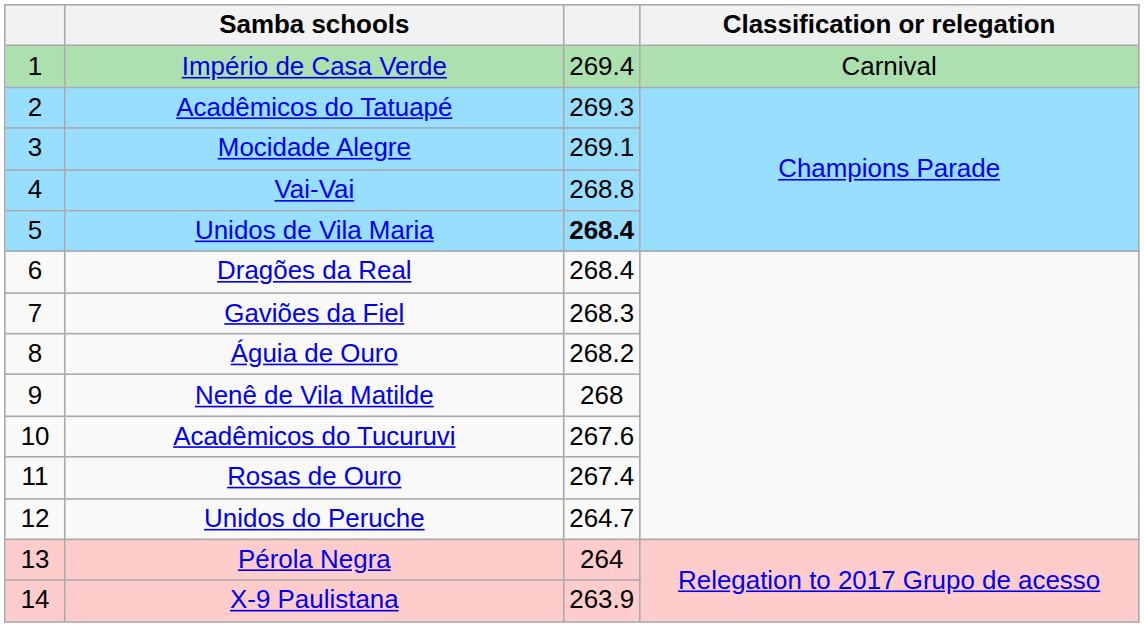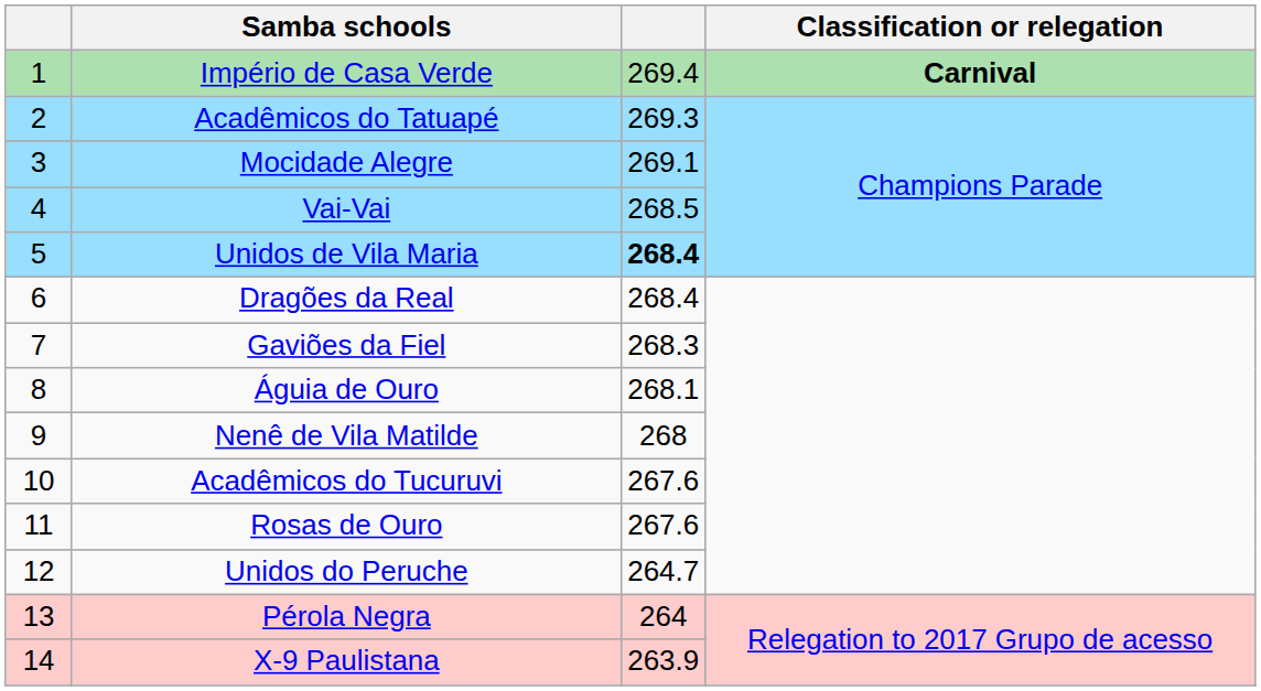 <table class="wikitable">
 <tr>
 <th width="30"></th>
 <th width="300">Samba schools</th>
 <th width="20"></th>
 <th width="300">Classification or relegation</th>
 </tr>
 <tr align="center">
 <td bgcolor=ACE1AF>1</td>
 <td bgcolor=ACE1AF><a href='#'>Império de Casa Verde</a></td>
 <td bgcolor=ACE1AF>269.4</td>
-<td bgcolor=ACE1AF>Carnival</td>
+<td bgcolor=ACE1AF><strong>Carnival</strong></td>
 </tr>
 <tr align="center">
 <td bgcolor=97DEFF>2</td>
 <td bgcolor=97DEFF><a href='#'>Acadêmicos do Tatuapé</a></td>
 <td bgcolor=97DEFF>269.3</td>
 <td rowspan="4" bgcolor=97DEFF><a href='#'><span>Champions Parade</span></a></td>
 </tr>
 <tr align="center">
 <td bgcolor=97DEFF>3</td>
 <td bgcolor=97DEFF><a href='#'>Mocidade Alegre</a></td>
 <td bgcolor=97DEFF>269.1</td>
 </tr>
 <tr align="center">
 <td bgcolor=97DEFF>4</td>
 <td bgcolor=97DEFF><a href='#'>Vai-Vai</a></td>
-<td bgcolor=97DEFF>268.8</td>
+<td bgcolor=97DEFF>268.5</td>
 </tr>
 <tr align="center">
 <td bgcolor=97DEFF>5</td>
 <td bgcolor=97DEFF><a href='#'>Unidos de Vila Maria</a></td>
 <td bgcolor=97DEFF><strong>268.4</strong></td>
 </tr>
 <tr align="center">
 <td>6</td>
 <td><a href='#'>Dragões da Real</a></td>
 <td>268.4</td>
 <td rowspan="7"></td>
 </tr>
 <tr align="center">
 <td>7</td>
 <td><a href='#'>Gaviões da Fiel</a></td>
 <td>268.3</td>
 </tr>
 <tr align="center">
 <td>8</td>
 <td><a href='#'>Águia de Ouro</a></td>
-<td>268.2</td>
+<td>268.1</td>
 </tr>
 <tr align="center">
 <td>9</td>
 <td><a href='#'>Nenê de Vila Matilde</a></td>
 <td>268</td>
 </tr>
 <tr align="center">
 <td>10</td>
 <td><a href='#'>Acadêmicos do Tucuruvi</a></td>
 <td>267.6</td>
 </tr>
 <tr align="center">
 <td>11</td>
 <td><a href='#'>Rosas de Ouro</a></td>
-<td>267.4</td>
+<td>267.6</td>
 </tr>
 <tr align="center">
 <td>12</td>
 <td><a href='#'>Unidos do Peruche</a></td>
 <td>264.7</td>
 </tr>
 <tr align="center">
 <td bgcolor=FFCCCC>13</td>
 <td bgcolor=FFCCCC><a href='#'>Pérola Negra</a></td>
 <td bgcolor=FFCCCC>264</td>
 <td rowspan="2" bgcolor=FFCCCC><a href='#'><span>Relegation to 2017 Grupo de acesso</span></a></td>
 </tr>
 <tr align="center">
 <td bgcolor=FFCCCC>14</td>
 <td bgcolor=FFCCCC><a href='#'>X-9 Paulistana</a></td>
 <td bgcolor=FFCCCC>263.9</td>
 </tr>
 </table>
